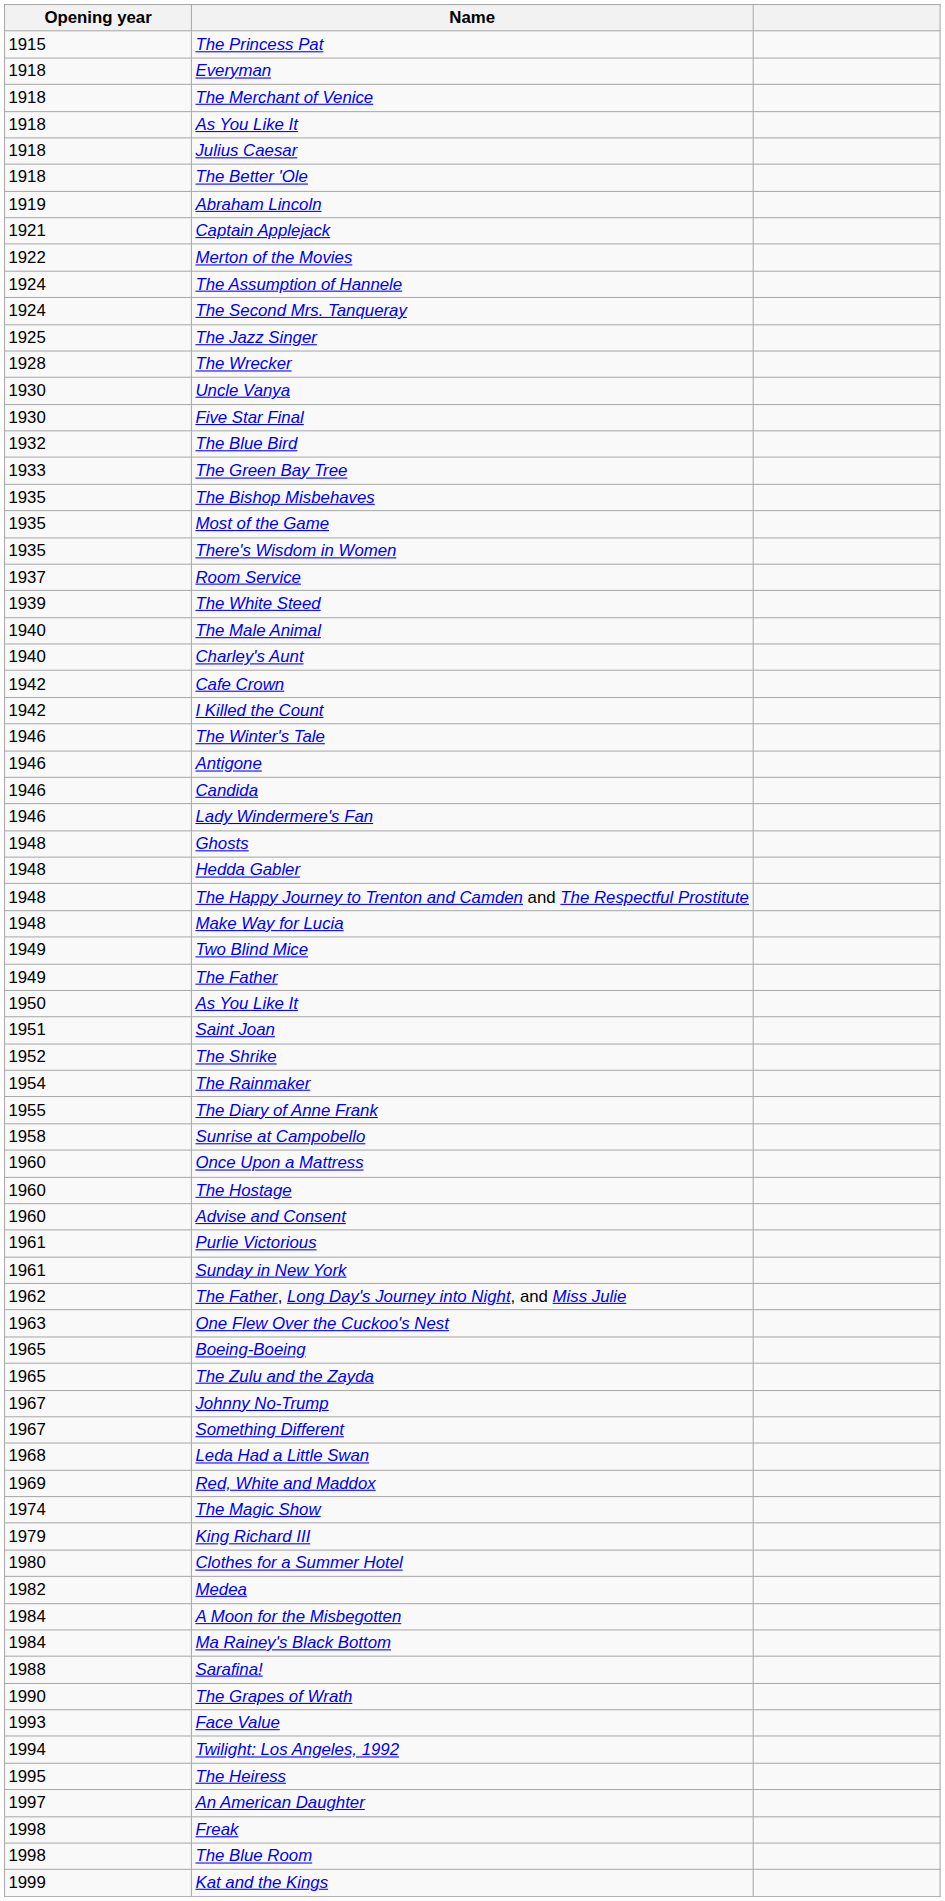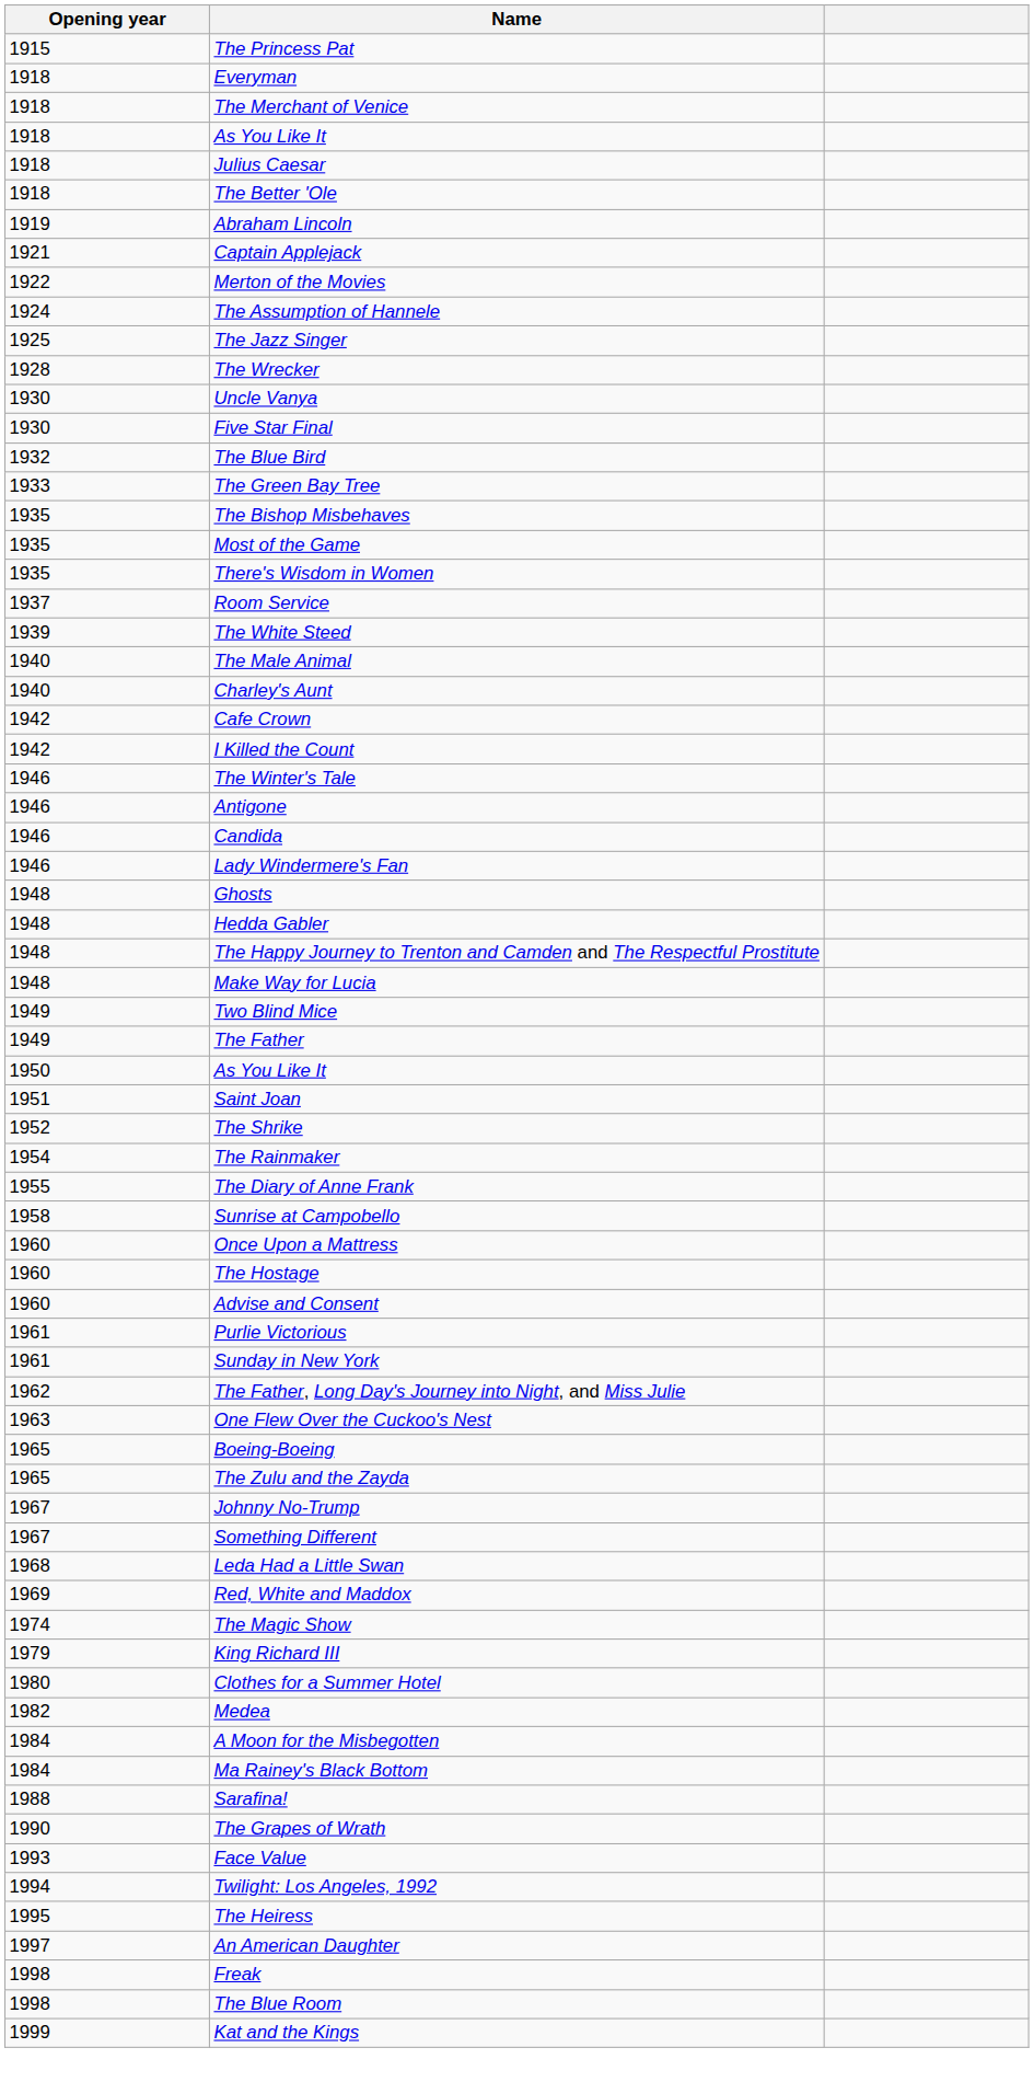 <table class="wikitable sortable collapsible">
 <tr>
 <th width=20% scope="col">Opening year</th>
 <th width=60% scope="col">Name</th>
 <th width=20% scope="col" class="unsortable"></th>
 </tr>
 <tr>
 <td>1915</td>
 <td><em><a href='#'>The Princess Pat</a></em></td>
 <td></td>
 </tr>
 <tr>
 <td>1918</td>
 <td><em><a href='#'>Everyman</a></em></td>
 <td></td>
 </tr>
 <tr>
 <td>1918</td>
 <td><em><a href='#'>The Merchant of Venice</a></em></td>
 <td></td>
 </tr>
 <tr>
 <td>1918</td>
 <td><em><a href='#'>As You Like It</a></em></td>
 <td></td>
 </tr>
 <tr>
 <td>1918</td>
 <td><em><a href='#'>Julius Caesar</a></em></td>
 <td></td>
 </tr>
 <tr>
 <td>1918</td>
 <td><em><a href='#'>The Better 'Ole</a></em></td>
 <td></td>
 </tr>
 <tr>
 <td>1919</td>
 <td><em><a href='#'>Abraham Lincoln</a></em></td>
 <td></td>
 </tr>
 <tr>
 <td>1921</td>
 <td><em><a href='#'>Captain Applejack</a></em></td>
 <td></td>
 </tr>
 <tr>
 <td>1922</td>
 <td><em><a href='#'>Merton of the Movies</a></em></td>
 <td></td>
 </tr>
 <tr>
 <td>1924</td>
 <td><em><a href='#'>The Assumption of Hannele</a></em></td>
-<td></td>
-</tr>
-<tr>
-<td>1924</td>
-<td><em><a href='#'>The Second Mrs. Tanqueray</a></em></td>
 <td></td>
 </tr>
 <tr>
 <td>1925</td>
 <td><em><a href='#'>The Jazz Singer</a></em></td>
 <td></td>
 </tr>
 <tr>
 <td>1928</td>
 <td><em><a href='#'>The Wrecker</a></em></td>
 <td></td>
 </tr>
 <tr>
 <td>1930</td>
 <td><em><a href='#'>Uncle Vanya</a></em></td>
 <td></td>
 </tr>
 <tr>
 <td>1930</td>
 <td><em><a href='#'>Five Star Final</a></em></td>
 <td></td>
 </tr>
 <tr>
 <td>1932</td>
 <td><em><a href='#'>The Blue Bird</a></em></td>
 <td></td>
 </tr>
 <tr>
 <td>1933</td>
 <td><em><a href='#'>The Green Bay Tree</a></em></td>
 <td></td>
 </tr>
 <tr>
 <td>1935</td>
 <td><em><a href='#'>The Bishop Misbehaves</a></em></td>
 <td></td>
 </tr>
 <tr>
 <td>1935</td>
 <td><em><a href='#'>Most of the Game</a></em></td>
 <td></td>
 </tr>
 <tr>
 <td>1935</td>
 <td><em><a href='#'>There's Wisdom in Women</a></em></td>
 <td></td>
 </tr>
 <tr>
 <td>1937</td>
 <td><em><a href='#'>Room Service</a></em></td>
 <td></td>
 </tr>
 <tr>
 <td>1939</td>
 <td><em><a href='#'>The White Steed</a></em></td>
 <td></td>
 </tr>
 <tr>
 <td>1940</td>
 <td><em><a href='#'>The Male Animal</a></em></td>
 <td></td>
 </tr>
 <tr>
 <td>1940</td>
 <td><em><a href='#'>Charley's Aunt</a></em></td>
 <td></td>
 </tr>
 <tr>
 <td>1942</td>
 <td><em><a href='#'>Cafe Crown</a></em></td>
 <td></td>
 </tr>
 <tr>
 <td>1942</td>
 <td><em><a href='#'>I Killed the Count</a></em></td>
 <td></td>
 </tr>
 <tr>
 <td>1946</td>
 <td><em><a href='#'>The Winter's Tale</a></em></td>
 <td></td>
 </tr>
 <tr>
 <td>1946</td>
 <td><em><a href='#'>Antigone</a></em></td>
 <td></td>
 </tr>
 <tr>
 <td>1946</td>
 <td><em><a href='#'>Candida</a></em></td>
 <td></td>
 </tr>
 <tr>
 <td>1946</td>
 <td><em><a href='#'>Lady Windermere's Fan</a></em></td>
 <td></td>
 </tr>
 <tr>
 <td>1948</td>
 <td><em><a href='#'>Ghosts</a></em></td>
 <td></td>
 </tr>
 <tr>
 <td>1948</td>
 <td><em><a href='#'>Hedda Gabler</a></em></td>
 <td></td>
 </tr>
 <tr>
 <td>1948</td>
 <td><em><a href='#'>The Happy Journey to Trenton and Camden</a></em> and <em><a href='#'>The Respectful Prostitute</a></em></td>
 <td></td>
 </tr>
 <tr>
 <td>1948</td>
 <td><em><a href='#'>Make Way for Lucia</a></em></td>
 <td></td>
 </tr>
 <tr>
 <td>1949</td>
 <td><em><a href='#'>Two Blind Mice</a></em></td>
 <td></td>
 </tr>
 <tr>
 <td>1949</td>
 <td><em><a href='#'>The Father</a></em></td>
 <td></td>
 </tr>
 <tr>
 <td>1950</td>
 <td><em><a href='#'>As You Like It</a></em></td>
 <td></td>
 </tr>
 <tr>
 <td>1951</td>
 <td><em><a href='#'>Saint Joan</a></em></td>
 <td></td>
 </tr>
 <tr>
 <td>1952</td>
 <td><em><a href='#'>The Shrike</a></em></td>
 <td></td>
 </tr>
 <tr>
 <td>1954</td>
 <td><em><a href='#'>The Rainmaker</a></em></td>
 <td></td>
 </tr>
 <tr>
 <td>1955</td>
 <td><em><a href='#'>The Diary of Anne Frank</a></em></td>
 <td></td>
 </tr>
 <tr>
 <td>1958</td>
 <td><em><a href='#'>Sunrise at Campobello</a></em></td>
 <td></td>
 </tr>
 <tr>
 <td>1960</td>
 <td><em><a href='#'>Once Upon a Mattress</a></em></td>
 <td></td>
 </tr>
 <tr>
 <td>1960</td>
 <td><em><a href='#'>The Hostage</a></em></td>
 <td></td>
 </tr>
 <tr>
 <td>1960</td>
 <td><em><a href='#'>Advise and Consent</a></em></td>
 <td></td>
 </tr>
 <tr>
 <td>1961</td>
 <td><em><a href='#'>Purlie Victorious</a></em></td>
 <td></td>
 </tr>
 <tr>
 <td>1961</td>
 <td><em><a href='#'>Sunday in New York</a></em></td>
 <td></td>
 </tr>
 <tr>
 <td>1962</td>
 <td><em><a href='#'>The Father</a></em>, <em><a href='#'>Long Day's Journey into Night</a></em>, and <em><a href='#'>Miss Julie</a></em></td>
 <td></td>
 </tr>
 <tr>
 <td>1963</td>
 <td><em><a href='#'>One Flew Over the Cuckoo's Nest</a></em></td>
 <td></td>
 </tr>
 <tr>
 <td>1965</td>
 <td><em><a href='#'>Boeing-Boeing</a></em></td>
 <td></td>
 </tr>
 <tr>
 <td>1965</td>
 <td><em><a href='#'>The Zulu and the Zayda</a></em></td>
 <td></td>
 </tr>
 <tr>
 <td>1967</td>
 <td><em><a href='#'>Johnny No-Trump</a></em></td>
 <td></td>
 </tr>
 <tr>
 <td>1967</td>
 <td><em><a href='#'>Something Different</a></em></td>
 <td></td>
 </tr>
 <tr>
 <td>1968</td>
 <td><em><a href='#'>Leda Had a Little Swan</a></em></td>
 <td></td>
 </tr>
 <tr>
 <td>1969</td>
 <td><em><a href='#'>Red, White and Maddox</a></em></td>
 <td></td>
 </tr>
 <tr>
 <td>1974</td>
 <td><em><a href='#'>The Magic Show</a></em></td>
 <td></td>
 </tr>
 <tr>
 <td>1979</td>
 <td><em><a href='#'>King Richard III</a></em></td>
 <td></td>
 </tr>
 <tr>
 <td>1980</td>
 <td><em><a href='#'>Clothes for a Summer Hotel</a></em></td>
 <td></td>
 </tr>
 <tr>
 <td>1982</td>
 <td><em><a href='#'>Medea</a></em></td>
 <td></td>
 </tr>
 <tr>
 <td>1984</td>
 <td><em><a href='#'>A Moon for the Misbegotten</a></em></td>
 <td></td>
 </tr>
 <tr>
 <td>1984</td>
 <td><em><a href='#'>Ma Rainey's Black Bottom</a></em></td>
 <td></td>
 </tr>
 <tr>
 <td>1988</td>
 <td><em><a href='#'>Sarafina!</a></em></td>
 <td></td>
 </tr>
 <tr>
 <td>1990</td>
 <td><em><a href='#'>The Grapes of Wrath</a></em></td>
 <td></td>
 </tr>
 <tr>
 <td>1993</td>
 <td><em><a href='#'>Face Value</a></em></td>
 <td></td>
 </tr>
 <tr>
 <td>1994</td>
 <td><em><a href='#'>Twilight: Los Angeles, 1992</a></em></td>
 <td></td>
 </tr>
 <tr>
 <td>1995</td>
 <td><em><a href='#'>The Heiress</a></em></td>
 <td></td>
 </tr>
 <tr>
 <td>1997</td>
 <td><em><a href='#'>An American Daughter</a></em></td>
 <td></td>
 </tr>
 <tr>
 <td>1998</td>
 <td><em><a href='#'>Freak</a></em></td>
 <td></td>
 </tr>
 <tr>
 <td>1998</td>
 <td><em><a href='#'>The Blue Room</a></em></td>
 <td></td>
 </tr>
 <tr>
 <td>1999</td>
 <td><em><a href='#'>Kat and the Kings</a></em></td>
 <td></td>
 </tr>
 </table>
